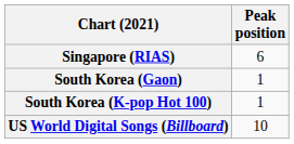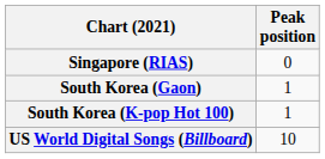 <table class="wikitable plainrowheaders sortable">
 <tr>
 <th scope="col">Chart (2021)</th>
 <th scope="col">Peak<br>position</th>
 </tr>
 <tr>
 <th scope="row">Singapore (<a href='#'>RIAS</a>)</th>
-<td align="center">6</td>
+<td align="center">0</td>
 </tr>
 <tr>
 <th scope="row">South Korea (<a href='#'>Gaon</a>)</th>
 <td align="center">1</td>
 </tr>
 <tr>
 <th scope="row">South Korea (<a href='#'>K-pop Hot 100</a>)</th>
 <td align="center">1</td>
 </tr>
 <tr>
 <th scope="row">US <a href='#'>World Digital Songs</a> (<em><a href='#'>Billboard</a></em>)</th>
 <td align="center">10</td>
 </tr>
 </table>
